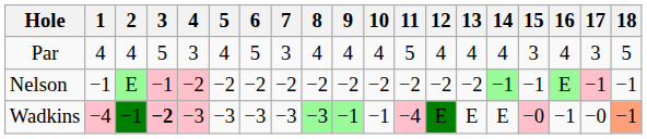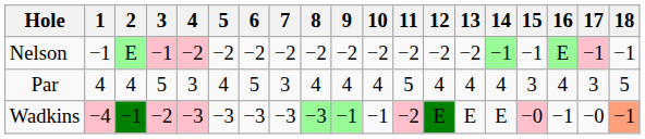 <table class="wikitable" style="text-align:center">
 <tr>
 <th>Hole</th>
 <th> 1 </th>
 <th> 2 </th>
 <th> 3 </th>
 <th> 4 </th>
 <th> 5 </th>
 <th> 6 </th>
 <th> 7 </th>
 <th> 8 </th>
 <th> 9 </th>
 <th>10</th>
 <th>11</th>
 <th>12</th>
 <th>13</th>
 <th>14</th>
 <th>15</th>
 <th>16</th>
 <th>17</th>
 <th>18</th>
 </tr>
 <tr>
+<td align=left> Nelson</td>
+<td>−1</td>
+<td style="background: PaleGreen;">E</td>
+<td style="background: Pink;">−1</td>
+<td style="background: Pink;">−2</td>
+<td>−2</td>
+<td>−2</td>
+<td>−2</td>
+<td>−2</td>
+<td>−2</td>
+<td>−2</td>
+<td>−2</td>
+<td>−2</td>
+<td>−2</td>
+<td style="background: PaleGreen;">−1</td>
+<td>−1</td>
+<td style="background: PaleGreen;">E</td>
+<td style="background: Pink;">−1</td>
+<td>−1</td>
+</tr>
+<tr>
 <td>Par</td>
 <td>4</td>
 <td>4</td>
 <td>5</td>
 <td>3</td>
 <td>4</td>
 <td>5</td>
 <td>3</td>
 <td>4</td>
 <td>4</td>
 <td>4</td>
 <td>5</td>
 <td>4</td>
 <td>4</td>
 <td>4</td>
 <td>3</td>
 <td>4</td>
 <td>3</td>
 <td>5</td>
 </tr>
 <tr>
-<td align=left> Nelson</td>
-<td>−1</td>
-<td style="background: PaleGreen;">E</td>
-<td style="background: Pink;">−1</td>
-<td style="background: Pink;">−2</td>
-<td>−2</td>
-<td>−2</td>
-<td>−2</td>
-<td>−2</td>
-<td>−2</td>
-<td>−2</td>
-<td>−2</td>
-<td>−2</td>
-<td>−2</td>
-<td style="background: PaleGreen;">−1</td>
-<td>−1</td>
-<td style="background: PaleGreen;">E</td>
-<td style="background: Pink;">−1</td>
-<td>−1</td>
-</tr>
-<tr>
 <td align=left> Wadkins</td>
 <td style="background: Pink;">−4</td>
 <td style="background: Green;">−1</td>
-<td style="background: Pink;"><strong>−2</strong></td>
+<td style="background: Pink;">−2</td>
 <td style="background: Pink;">−3</td>
 <td>−3</td>
 <td>−3</td>
 <td>−3</td>
 <td style="background: PaleGreen;">−3</td>
 <td style="background: PaleGreen;">−1</td>
 <td>−1</td>
-<td style="background: Pink;">−4</td>
+<td style="background: Pink;">−2</td>
 <td style="background: Green;">E</td>
 <td>E</td>
 <td>E</td>
 <td style="background: Pink;">−0</td>
 <td>−1</td>
 <td>−0</td>
 <td style="background: lightsalmon;">−1</td>
 </tr>
 </table>
